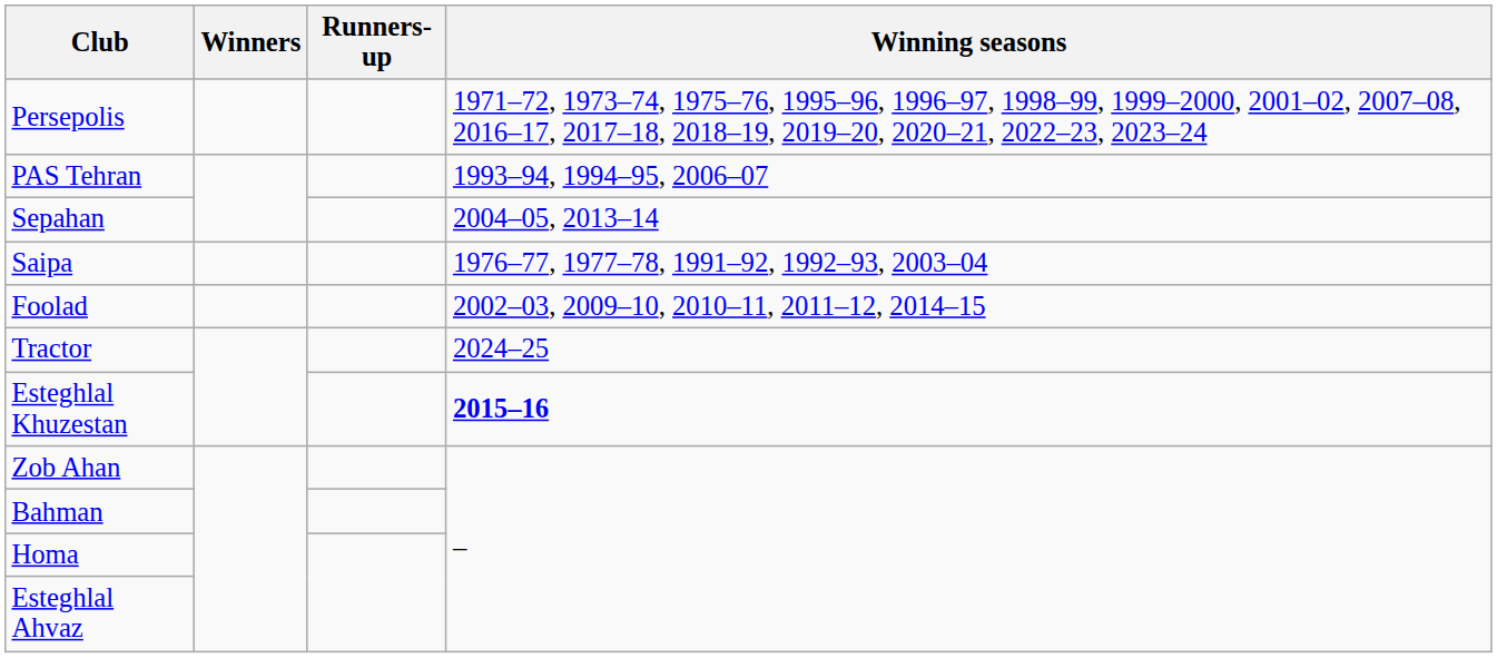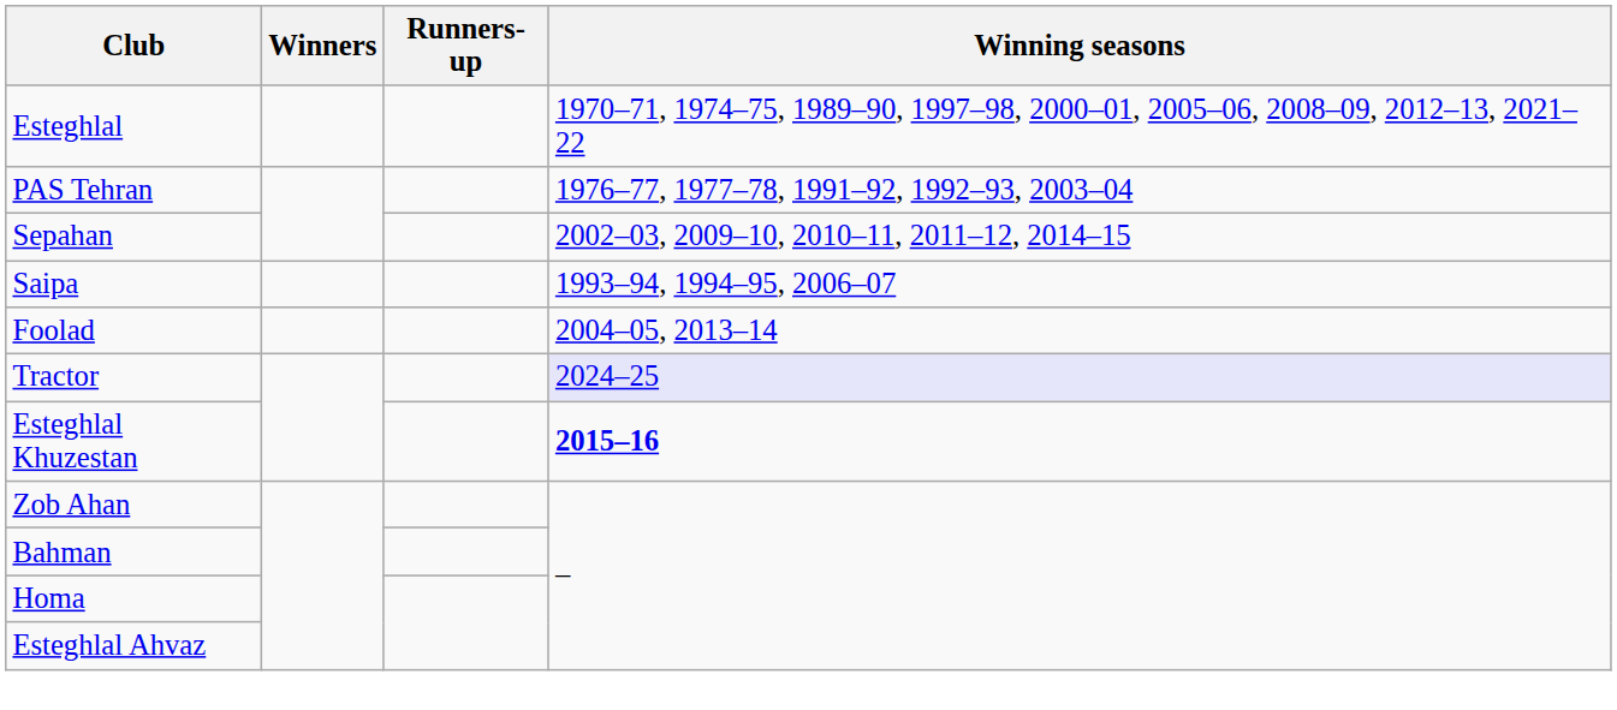 <table class="wikitable">
 <tr>
 <th>Club</th>
 <th>Winners</th>
 <th>Runners-up</th>
 <th>Winning seasons</th>
 </tr>
 <tr>
-<td><a href='#'>Persepolis</a></td>
+<td><a href='#'>Esteghlal</a></td>
 <td></td>
 <td></td>
-<td><a href='#'>1971–72</a>, <a href='#'>1973–74</a>, <a href='#'>1975–76</a>, <a href='#'>1995–96</a>, <a href='#'>1996–97</a>, <a href='#'>1998–99</a>, <a href='#'>1999–2000</a>, <a href='#'>2001–02</a>, <a href='#'>2007–08</a>, <a href='#'>2016–17</a>, <a href='#'>2017–18</a>, <a href='#'>2018–19</a>, <a href='#'>2019–20</a>, <a href='#'>2020–21</a>, <a href='#'>2022–23</a>, <a href='#'>2023–24</a></td>
+<td><a href='#'>1970–71</a>, <a href='#'>1974–75</a>, <a href='#'>1989–90</a>, <a href='#'>1997–98</a>, <a href='#'>2000–01</a>, <a href='#'>2005–06</a>, <a href='#'>2008–09</a>, <a href='#'>2012–13</a>, <a href='#'>2021–22</a></td>
 </tr>
 <tr>
 <td><a href='#'>PAS Tehran</a></td>
 <td rowspan="2"></td>
 <td></td>
-<td><a href='#'>1993–94</a>, <a href='#'>1994–95</a>, <a href='#'>2006–07</a></td>
+<td><a href='#'>1976–77</a>, <a href='#'>1977–78</a>, <a href='#'>1991–92</a>, <a href='#'>1992–93</a>, <a href='#'>2003–04</a></td>
 </tr>
 <tr>
 <td><a href='#'>Sepahan</a></td>
 <td></td>
-<td><a href='#'>2004–05</a>, <a href='#'>2013–14</a></td>
+<td><a href='#'>2002–03</a>, <a href='#'>2009–10</a>, <a href='#'>2010–11</a>, <a href='#'>2011–12</a>, <a href='#'>2014–15</a></td>
 </tr>
 <tr>
 <td><a href='#'>Saipa</a></td>
 <td></td>
 <td></td>
-<td><a href='#'>1976–77</a>, <a href='#'>1977–78</a>, <a href='#'>1991–92</a>, <a href='#'>1992–93</a>, <a href='#'>2003–04</a></td>
+<td><a href='#'>1993–94</a>, <a href='#'>1994–95</a>, <a href='#'>2006–07</a></td>
 </tr>
 <tr>
 <td><a href='#'>Foolad</a></td>
 <td></td>
 <td></td>
-<td><a href='#'>2002–03</a>, <a href='#'>2009–10</a>, <a href='#'>2010–11</a>, <a href='#'>2011–12</a>, <a href='#'>2014–15</a></td>
+<td><a href='#'>2004–05</a>, <a href='#'>2013–14</a></td>
 </tr>
 <tr>
 <td><a href='#'>Tractor</a></td>
 <td rowspan="2"></td>
 <td></td>
-<td><a href='#'>2024–25</a></td>
+<td style="background: lavender;"><a href='#'>2024–25</a></td>
 </tr>
 <tr>
 <td><a href='#'>Esteghlal Khuzestan</a></td>
 <td></td>
 <td><strong><a href='#'>2015–16</a></strong></td>
 </tr>
 <tr>
 <td><a href='#'>Zob Ahan</a></td>
 <td rowspan="4"></td>
 <td></td>
 <td rowspan="4">–</td>
 </tr>
 <tr>
 <td><a href='#'>Bahman</a></td>
 <td></td>
 </tr>
 <tr>
 <td><a href='#'>Homa</a></td>
 <td rowspan="2"></td>
 </tr>
 <tr>
 <td><a href='#'>Esteghlal Ahvaz</a></td>
 </tr>
 </table>
